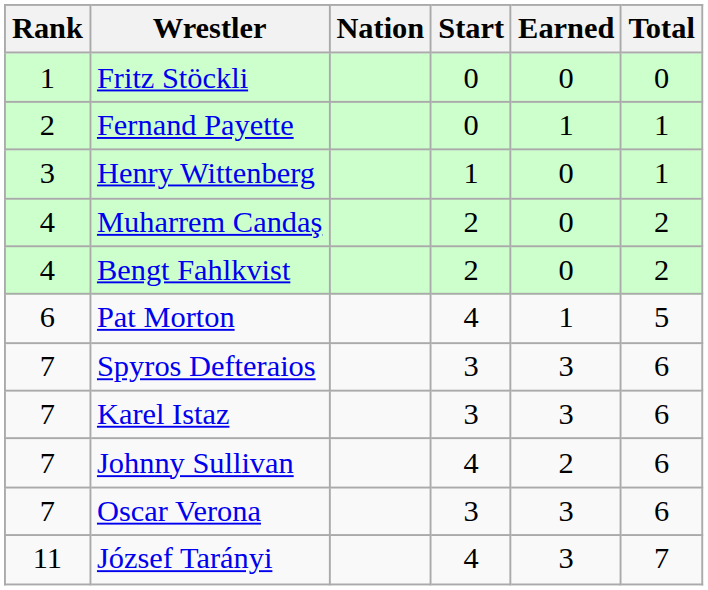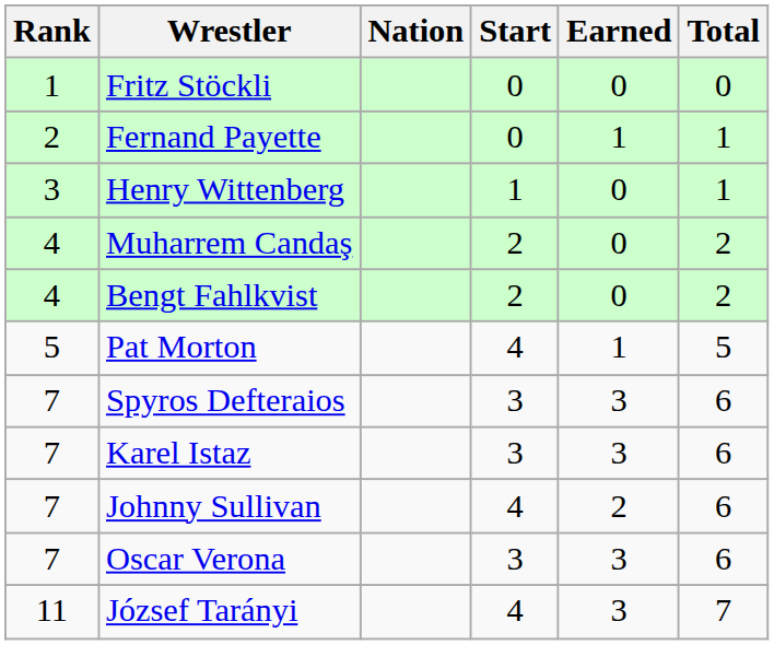 <table class="wikitable sortable" style="text-align:center;">
 <tr>
 <th>Rank</th>
 <th>Wrestler</th>
 <th>Nation</th>
 <th>Start</th>
 <th>Earned</th>
 <th>Total</th>
 </tr>
 <tr style="background:#cfc;">
 <td>1</td>
 <td align=left><a href='#'>Fritz Stöckli</a></td>
 <td align=left></td>
 <td>0</td>
 <td>0</td>
 <td>0</td>
 </tr>
 <tr style="background:#cfc;">
 <td>2</td>
 <td align=left><a href='#'>Fernand Payette</a></td>
 <td align=left></td>
 <td>0</td>
 <td>1</td>
 <td>1</td>
 </tr>
 <tr style="background:#cfc;">
 <td>3</td>
 <td align=left><a href='#'>Henry Wittenberg</a></td>
 <td align=left></td>
 <td>1</td>
 <td>0</td>
 <td>1</td>
 </tr>
 <tr style="background:#cfc;">
 <td>4</td>
 <td align=left><a href='#'>Muharrem Candaş</a></td>
 <td align=left></td>
 <td>2</td>
 <td>0</td>
 <td>2</td>
 </tr>
 <tr style="background:#cfc;">
 <td>4</td>
 <td align=left><a href='#'>Bengt Fahlkvist</a></td>
 <td align=left></td>
 <td>2</td>
 <td>0</td>
 <td>2</td>
 </tr>
 <tr>
-<td>6</td>
+<td>5</td>
 <td align=left><a href='#'>Pat Morton</a></td>
 <td align=left></td>
 <td>4</td>
 <td>1</td>
 <td>5</td>
 </tr>
 <tr>
 <td>7</td>
 <td align=left><a href='#'>Spyros Defteraios</a></td>
 <td align=left></td>
 <td>3</td>
 <td>3</td>
 <td>6</td>
 </tr>
 <tr>
 <td>7</td>
 <td align=left><a href='#'>Karel Istaz</a></td>
 <td align=left></td>
 <td>3</td>
 <td>3</td>
 <td>6</td>
 </tr>
 <tr>
 <td>7</td>
 <td align=left><a href='#'>Johnny Sullivan</a></td>
 <td align=left></td>
 <td>4</td>
 <td>2</td>
 <td>6</td>
 </tr>
 <tr>
 <td>7</td>
 <td align=left><a href='#'>Oscar Verona</a></td>
 <td align=left></td>
 <td>3</td>
 <td>3</td>
 <td>6</td>
 </tr>
 <tr>
 <td>11</td>
 <td align=left><a href='#'>József Tarányi</a></td>
 <td align=left></td>
 <td>4</td>
 <td>3</td>
 <td>7</td>
 </tr>
 </table>
